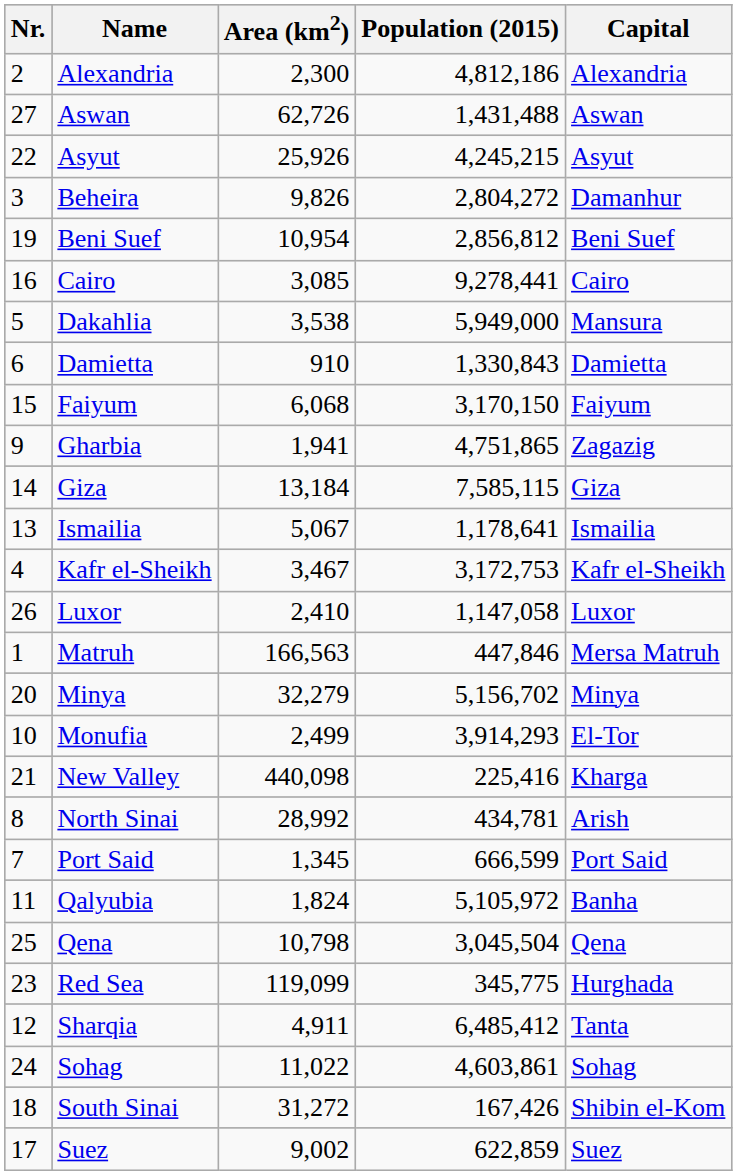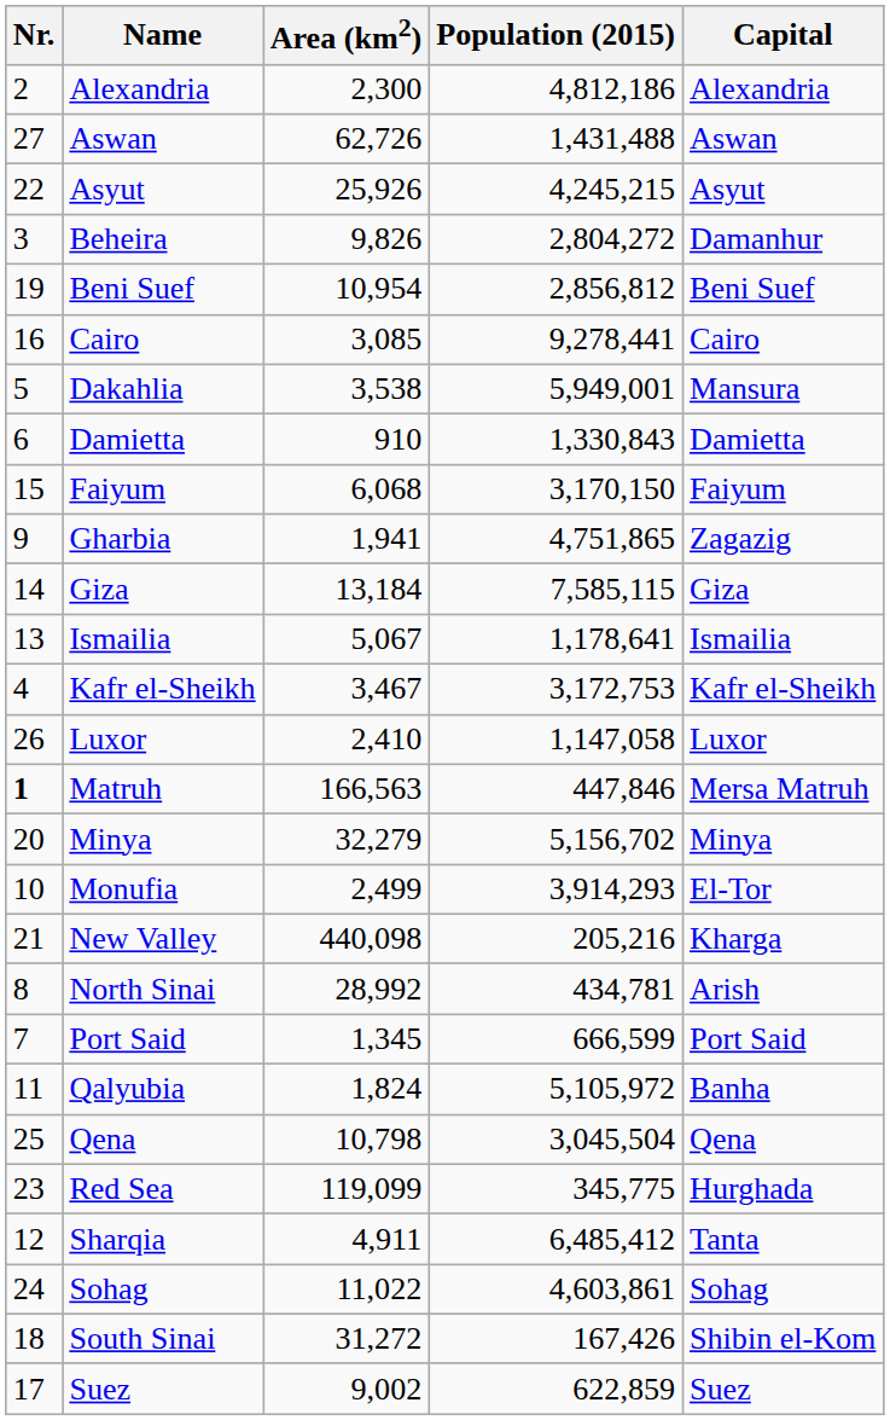 <table class="wikitable sortable">
 <tr>
 <th>Nr.</th>
 <th>Name</th>
 <th>Area (km<sup>2</sup>)</th>
 <th>Population (2015)</th>
 <th>Capital</th>
 </tr>
 <tr>
 <td>2</td>
 <td><a href='#'>Alexandria</a></td>
 <td align="right">2,300</td>
 <td align="right">4,812,186</td>
 <td><a href='#'>Alexandria</a></td>
 </tr>
 <tr>
 <td>27</td>
 <td><a href='#'>Aswan</a></td>
 <td align="right">62,726</td>
 <td align="right">1,431,488</td>
 <td><a href='#'>Aswan</a></td>
 </tr>
 <tr>
 <td>22</td>
 <td><a href='#'>Asyut</a></td>
 <td align="right">25,926</td>
 <td align="right">4,245,215</td>
 <td><a href='#'>Asyut</a></td>
 </tr>
 <tr>
 <td>3</td>
 <td><a href='#'>Beheira</a></td>
 <td align="right">9,826</td>
 <td align="right">2,804,272</td>
 <td><a href='#'>Damanhur</a></td>
 </tr>
 <tr>
 <td>19</td>
 <td><a href='#'>Beni Suef</a></td>
 <td align="right">10,954</td>
 <td align="right">2,856,812</td>
 <td><a href='#'>Beni Suef</a></td>
 </tr>
 <tr>
 <td>16</td>
 <td><a href='#'>Cairo</a></td>
 <td align="right">3,085</td>
 <td align="right">9,278,441</td>
 <td><a href='#'>Cairo</a></td>
 </tr>
 <tr>
 <td>5</td>
 <td><a href='#'>Dakahlia</a></td>
 <td align="right">3,538</td>
-<td align="right">5,949,000</td>
+<td align="right">5,949,001</td>
 <td><a href='#'>Mansura</a></td>
 </tr>
 <tr>
 <td>6</td>
 <td><a href='#'>Damietta</a></td>
 <td align="right">910</td>
 <td align="right">1,330,843</td>
 <td><a href='#'>Damietta</a></td>
 </tr>
 <tr>
 <td>15</td>
 <td><a href='#'>Faiyum</a></td>
 <td align="right">6,068</td>
 <td align="right">3,170,150</td>
 <td><a href='#'>Faiyum</a></td>
 </tr>
 <tr>
 <td>9</td>
 <td><a href='#'>Gharbia</a></td>
 <td align="right">1,941</td>
 <td align="right">4,751,865</td>
 <td><a href='#'>Zagazig</a></td>
 </tr>
 <tr>
 <td>14</td>
 <td><a href='#'>Giza</a></td>
 <td align="right">13,184</td>
 <td align="right">7,585,115</td>
 <td><a href='#'>Giza</a></td>
 </tr>
 <tr>
 <td>13</td>
 <td><a href='#'>Ismailia</a></td>
 <td align="right">5,067</td>
 <td align="right">1,178,641</td>
 <td><a href='#'>Ismailia</a></td>
 </tr>
 <tr>
 <td>4</td>
 <td><a href='#'>Kafr el-Sheikh</a></td>
 <td align="right">3,467</td>
 <td align="right">3,172,753</td>
 <td><a href='#'>Kafr el-Sheikh</a></td>
 </tr>
 <tr>
 <td>26</td>
 <td><a href='#'>Luxor</a></td>
 <td align="right">2,410</td>
 <td align="right">1,147,058</td>
 <td><a href='#'>Luxor</a></td>
 </tr>
 <tr>
-<td>1</td>
+<td><strong>1</strong></td>
 <td><a href='#'>Matruh</a></td>
 <td align="right">166,563</td>
 <td align="right">447,846</td>
 <td><a href='#'>Mersa Matruh</a></td>
 </tr>
 <tr>
 <td>20</td>
 <td><a href='#'>Minya</a></td>
 <td align="right">32,279</td>
 <td align="right">5,156,702</td>
 <td><a href='#'>Minya</a></td>
 </tr>
 <tr>
 <td>10</td>
 <td><a href='#'>Monufia</a></td>
 <td align="right">2,499</td>
 <td align="right">3,914,293</td>
 <td><a href='#'>El-Tor</a></td>
 </tr>
 <tr>
 <td>21</td>
 <td><a href='#'>New Valley</a></td>
 <td align="right">440,098</td>
-<td align="right">225,416</td>
+<td align="right">205,216</td>
 <td><a href='#'>Kharga</a></td>
 </tr>
 <tr>
 <td>8</td>
 <td><a href='#'>North Sinai</a></td>
 <td align="right">28,992</td>
 <td align="right">434,781</td>
 <td><a href='#'>Arish</a></td>
 </tr>
 <tr>
 <td>7</td>
 <td><a href='#'>Port Said</a></td>
 <td align="right">1,345</td>
 <td align="right">666,599</td>
 <td><a href='#'>Port Said</a></td>
 </tr>
 <tr>
 <td>11</td>
 <td><a href='#'>Qalyubia</a></td>
 <td align="right">1,824</td>
 <td align="right">5,105,972</td>
 <td><a href='#'>Banha</a></td>
 </tr>
 <tr>
 <td>25</td>
 <td><a href='#'>Qena</a></td>
 <td align="right">10,798</td>
 <td align="right">3,045,504</td>
 <td><a href='#'>Qena</a></td>
 </tr>
 <tr>
 <td>23</td>
 <td><a href='#'>Red Sea</a></td>
 <td align="right">119,099</td>
 <td align="right">345,775</td>
 <td><a href='#'>Hurghada</a></td>
 </tr>
 <tr>
 <td>12</td>
 <td><a href='#'>Sharqia</a></td>
 <td align="right">4,911</td>
 <td align="right">6,485,412</td>
 <td><a href='#'>Tanta</a></td>
 </tr>
 <tr>
 <td>24</td>
 <td><a href='#'>Sohag</a></td>
 <td align="right">11,022</td>
 <td align="right">4,603,861</td>
 <td><a href='#'>Sohag</a></td>
 </tr>
 <tr>
 <td>18</td>
 <td><a href='#'>South Sinai</a></td>
 <td align="right">31,272</td>
 <td align="right">167,426</td>
 <td><a href='#'>Shibin el-Kom</a></td>
 </tr>
 <tr>
 <td>17</td>
 <td><a href='#'>Suez</a></td>
 <td align="right">9,002</td>
 <td align="right">622,859</td>
 <td><a href='#'>Suez</a></td>
 </tr>
 </table>
